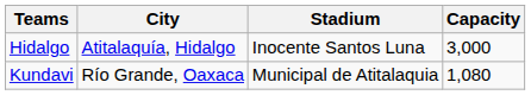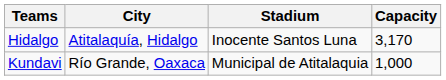 <table class="wikitable sortable">
 <tr>
 <th>Teams</th>
 <th>City</th>
 <th>Stadium</th>
 <th>Capacity</th>
 </tr>
 <tr>
 <td><a href='#'>Hidalgo</a></td>
 <td><a href='#'>Atitalaquía</a>, <a href='#'>Hidalgo</a></td>
 <td>Inocente Santos Luna</td>
-<td>3,000</td>
+<td>3,170</td>
 </tr>
 <tr>
 <td><a href='#'>Kundavi</a></td>
 <td>Río Grande, <a href='#'>Oaxaca</a></td>
 <td>Municipal de Atitalaquia</td>
-<td>1,080</td>
+<td>1,000</td>
 </tr>
 </table>
